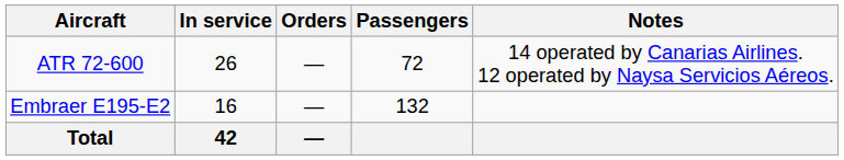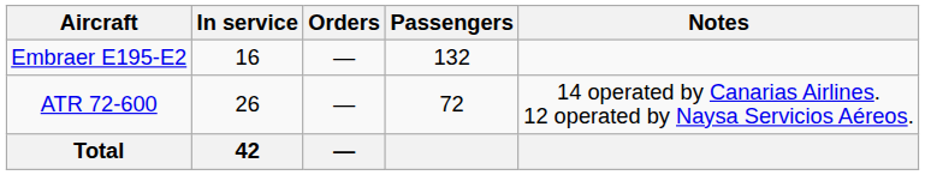 <table class="wikitable" style="border-collapse:collapse;text-align:center;margin:1em auto;">
 <tr>
 <th>Aircraft</th>
 <th>In service</th>
 <th>Orders</th>
 <th>Passengers</th>
 <th>Notes</th>
 </tr>
 <tr>
+<td><a href='#'>Embraer E195-E2</a></td>
+<td>16</td>
+<td>—</td>
+<td>132</td>
+<td></td>
+</tr>
+<tr>
 <td><a href='#'>ATR 72-600</a></td>
 <td>26</td>
 <td>—</td>
 <td>72</td>
 <td>14 operated by <a href='#'>Canarias Airlines</a>.<br>12 operated by <a href='#'>Naysa Servicios Aéreos</a>.</td>
-</tr>
-<tr>
-<td><a href='#'>Embraer E195-E2</a></td>
-<td>16</td>
-<td>—</td>
-<td>132</td>
-<td></td>
 </tr>
 <tr>
 <th>Total</th>
 <th>42</th>
 <th>—</th>
 <th></th>
 <th></th>
 </tr>
 </table>
